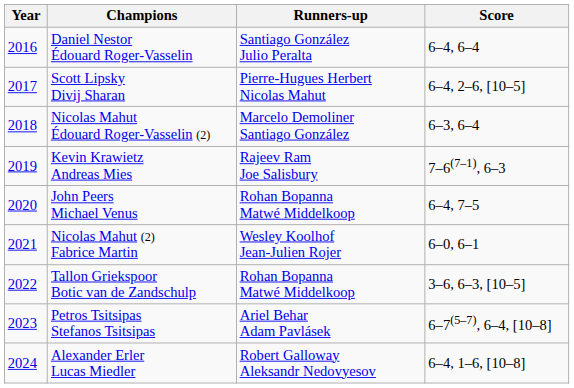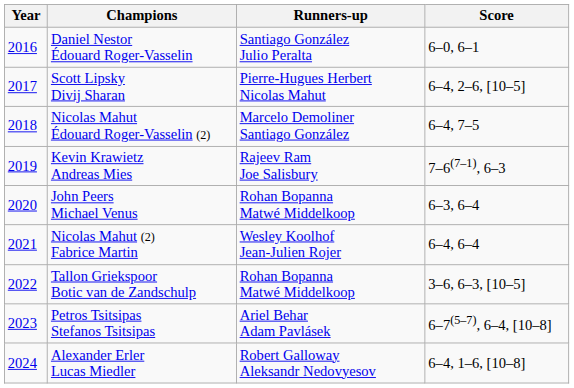 <table class="wikitable">
 <tr>
 <th style="width:40px">Year</th>
 <th style="width:200px">Champions</th>
 <th style="width:200px">Runners-up</th>
 <th style="width:150px" class="unsortable">Score</th>
 </tr>
 <tr>
 <td><a href='#'>2016</a></td>
 <td> <a href='#'>Daniel Nestor</a> <br>  <a href='#'>Édouard Roger-Vasselin</a></td>
 <td> <a href='#'>Santiago González</a><br> <a href='#'>Julio Peralta</a></td>
-<td>6–4, 6–4</td>
+<td>6–0, 6–1</td>
 </tr>
 <tr>
 <td><a href='#'>2017</a></td>
 <td> <a href='#'>Scott Lipsky</a><br> <a href='#'>Divij Sharan</a></td>
 <td> <a href='#'>Pierre-Hugues Herbert</a> <br>  <a href='#'>Nicolas Mahut</a></td>
 <td>6–4, 2–6, [10–5]</td>
 </tr>
 <tr>
 <td><a href='#'>2018</a></td>
 <td> <a href='#'>Nicolas Mahut</a><br> <a href='#'>Édouard Roger-Vasselin</a> <small>(2)</small></td>
 <td> <a href='#'>Marcelo Demoliner</a><br> <a href='#'>Santiago González</a></td>
-<td>6–3, 6–4</td>
+<td>6–4, 7–5</td>
 </tr>
 <tr>
 <td><a href='#'>2019</a></td>
 <td> <a href='#'>Kevin Krawietz</a><br>  <a href='#'>Andreas Mies</a></td>
 <td> <a href='#'>Rajeev Ram</a> <br>  <a href='#'>Joe Salisbury</a></td>
 <td>7–6<sup>(7–1)</sup>, 6–3</td>
 </tr>
 <tr>
 <td><a href='#'>2020</a></td>
 <td> <a href='#'>John Peers</a><br>  <a href='#'>Michael Venus</a></td>
 <td> <a href='#'>Rohan Bopanna</a> <br>  <a href='#'>Matwé Middelkoop</a></td>
-<td>6–4, 7–5</td>
+<td>6–3, 6–4</td>
 </tr>
 <tr>
 <td><a href='#'>2021</a></td>
 <td> <a href='#'>Nicolas Mahut</a> <small>(2)</small><br> <a href='#'>Fabrice Martin</a></td>
 <td> <a href='#'>Wesley Koolhof</a><br> <a href='#'>Jean-Julien Rojer</a></td>
-<td>6–0, 6–1</td>
+<td>6–4, 6–4</td>
 </tr>
 <tr>
 <td><a href='#'>2022</a></td>
 <td> <a href='#'>Tallon Griekspoor</a> <br>  <a href='#'>Botic van de Zandschulp</a></td>
 <td> <a href='#'>Rohan Bopanna</a> <br> <a href='#'>Matwé Middelkoop</a></td>
 <td>3–6, 6–3, [10–5]</td>
 </tr>
 <tr>
 <td><a href='#'>2023</a></td>
 <td> <a href='#'>Petros Tsitsipas</a> <br>  <a href='#'>Stefanos Tsitsipas</a></td>
 <td> <a href='#'>Ariel Behar</a> <br> <a href='#'>Adam Pavlásek</a></td>
 <td>6–7<sup>(5–7)</sup>, 6–4, [10–8]</td>
 </tr>
 <tr>
 <td><a href='#'>2024</a></td>
 <td> <a href='#'>Alexander Erler</a> <br>  <a href='#'>Lucas Miedler</a></td>
 <td> <a href='#'>Robert Galloway</a> <br> <a href='#'>Aleksandr Nedovyesov</a></td>
 <td>6–4, 1–6, [10–8]</td>
 </tr>
 </table>
